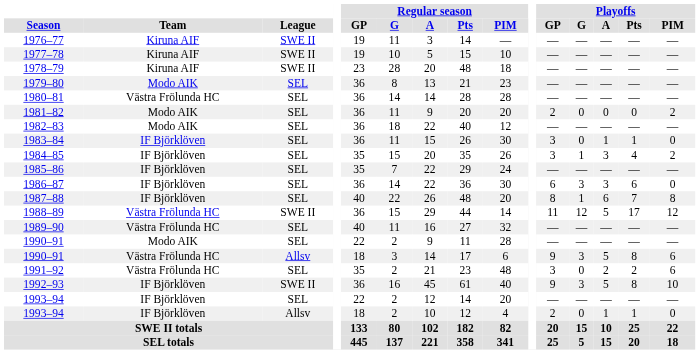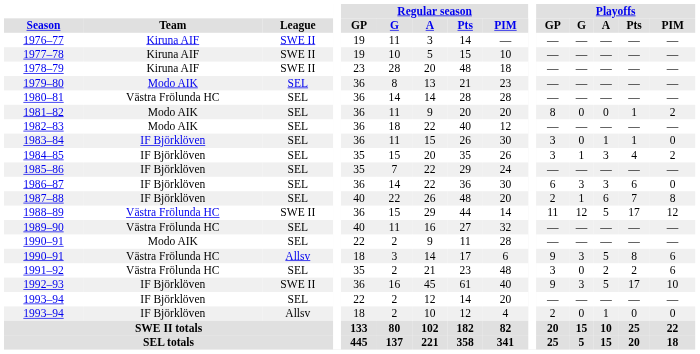 <table border="0" cellpadding="1" cellspacing="0" style="text-align:center; width:60em">
 <tr bgcolor="#e0e0e0">
 <th colspan="3" bgcolor="#ffffff"> </th>
 <th rowspan="99" bgcolor="#ffffff"> </th>
 <th colspan="5"><a href='#'>Regular season</a></th>
 <th rowspan="99" bgcolor="#ffffff"> </th>
 <th colspan="5"><a href='#'>Playoffs</a></th>
 </tr>
 <tr bgcolor="#e0e0e0">
 <th><a href='#'>Season</a></th>
 <th>Team</th>
 <th>League</th>
 <th>GP</th>
 <th><a href='#'>G</a></th>
 <th><a href='#'>A</a></th>
 <th><a href='#'>Pts</a></th>
 <th><a href='#'>PIM</a></th>
 <th>GP</th>
 <th>G</th>
 <th>A</th>
 <th>Pts</th>
 <th>PIM</th>
 </tr>
 <tr>
 <td><a href='#'>1976–77</a></td>
 <td><a href='#'>Kiruna AIF</a></td>
 <td><a href='#'>SWE II</a></td>
 <td>19</td>
 <td>11</td>
 <td>3</td>
 <td>14</td>
 <td>—</td>
 <td>—</td>
 <td>—</td>
 <td>—</td>
 <td>—</td>
 <td>—</td>
 </tr>
 <tr bgcolor="#f0f0f0">
 <td><a href='#'>1977–78</a></td>
 <td>Kiruna AIF</td>
 <td>SWE II</td>
 <td>19</td>
 <td>10</td>
 <td>5</td>
 <td>15</td>
 <td>10</td>
 <td>—</td>
 <td>—</td>
 <td>—</td>
 <td>—</td>
 <td>—</td>
 </tr>
 <tr>
 <td><a href='#'>1978–79</a></td>
 <td>Kiruna AIF</td>
 <td>SWE II</td>
 <td>23</td>
 <td>28</td>
 <td>20</td>
 <td>48</td>
 <td>18</td>
 <td>—</td>
 <td>—</td>
 <td>—</td>
 <td>—</td>
 <td>—</td>
 </tr>
 <tr bgcolor="#f0f0f0">
 <td><a href='#'>1979–80</a></td>
 <td><a href='#'>Modo AIK</a></td>
 <td><a href='#'>SEL</a></td>
 <td>36</td>
 <td>8</td>
 <td>13</td>
 <td>21</td>
 <td>23</td>
 <td>—</td>
 <td>—</td>
 <td>—</td>
 <td>—</td>
 <td>—</td>
 </tr>
 <tr>
 <td><a href='#'>1980–81</a></td>
 <td>Västra Frölunda HC</td>
 <td>SEL</td>
 <td>36</td>
 <td>14</td>
 <td>14</td>
 <td>28</td>
 <td>28</td>
 <td>—</td>
 <td>—</td>
 <td>—</td>
 <td>—</td>
 <td>—</td>
 </tr>
 <tr bgcolor="#f0f0f0">
 <td><a href='#'>1981–82</a></td>
 <td>Modo AIK</td>
 <td>SEL</td>
 <td>36</td>
 <td>11</td>
 <td>9</td>
 <td>20</td>
 <td>20</td>
-<td>2</td>
+<td>8</td>
 <td>0</td>
 <td>0</td>
-<td>0</td>
+<td>1</td>
 <td>2</td>
 </tr>
 <tr>
 <td><a href='#'>1982–83</a></td>
 <td>Modo AIK</td>
 <td>SEL</td>
 <td>36</td>
 <td>18</td>
 <td>22</td>
 <td>40</td>
 <td>12</td>
 <td>—</td>
 <td>—</td>
 <td>—</td>
 <td>—</td>
 <td>—</td>
 </tr>
 <tr bgcolor="#f0f0f0">
 <td><a href='#'>1983–84</a></td>
 <td><a href='#'>IF Björklöven</a></td>
 <td>SEL</td>
 <td>36</td>
 <td>11</td>
 <td>15</td>
 <td>26</td>
 <td>30</td>
 <td>3</td>
 <td>0</td>
 <td>1</td>
 <td>1</td>
 <td>0</td>
 </tr>
 <tr>
 <td><a href='#'>1984–85</a></td>
 <td>IF Björklöven</td>
 <td>SEL</td>
 <td>35</td>
 <td>15</td>
 <td>20</td>
 <td>35</td>
 <td>26</td>
 <td>3</td>
 <td>1</td>
 <td>3</td>
 <td>4</td>
 <td>2</td>
 </tr>
 <tr bgcolor="#f0f0f0">
 <td><a href='#'>1985–86</a></td>
 <td>IF Björklöven</td>
 <td>SEL</td>
 <td>35</td>
 <td>7</td>
 <td>22</td>
 <td>29</td>
 <td>24</td>
 <td>—</td>
 <td>—</td>
 <td>—</td>
 <td>—</td>
 <td>—</td>
 </tr>
 <tr>
 <td><a href='#'>1986–87</a></td>
 <td>IF Björklöven</td>
 <td>SEL</td>
 <td>36</td>
 <td>14</td>
 <td>22</td>
 <td>36</td>
 <td>30</td>
 <td>6</td>
 <td>3</td>
 <td>3</td>
 <td>6</td>
 <td>0</td>
 </tr>
 <tr bgcolor="#f0f0f0">
 <td><a href='#'>1987–88</a></td>
 <td>IF Björklöven</td>
 <td>SEL</td>
 <td>40</td>
 <td>22</td>
 <td>26</td>
 <td>48</td>
 <td>20</td>
-<td>8</td>
+<td>2</td>
 <td>1</td>
 <td>6</td>
 <td>7</td>
 <td>8</td>
 </tr>
 <tr>
 <td><a href='#'>1988–89</a></td>
 <td><a href='#'>Västra Frölunda HC</a></td>
 <td>SWE II</td>
 <td>36</td>
 <td>15</td>
 <td>29</td>
 <td>44</td>
 <td>14</td>
 <td>11</td>
 <td>12</td>
 <td>5</td>
 <td>17</td>
 <td>12</td>
 </tr>
 <tr bgcolor="#f0f0f0">
 <td><a href='#'>1989–90</a></td>
 <td>Västra Frölunda HC</td>
 <td>SEL</td>
 <td>40</td>
 <td>11</td>
 <td>16</td>
 <td>27</td>
 <td>32</td>
 <td>—</td>
 <td>—</td>
 <td>—</td>
 <td>—</td>
 <td>—</td>
 </tr>
 <tr>
 <td><a href='#'>1990–91</a></td>
 <td>Modo AIK</td>
 <td>SEL</td>
 <td>22</td>
 <td>2</td>
 <td>9</td>
 <td>11</td>
 <td>28</td>
 <td>—</td>
 <td>—</td>
 <td>—</td>
 <td>—</td>
 <td>—</td>
 </tr>
 <tr bgcolor="#f0f0f0">
 <td><a href='#'>1990–91</a></td>
 <td>Västra Frölunda HC</td>
 <td><a href='#'>Allsv</a></td>
 <td>18</td>
 <td>3</td>
 <td>14</td>
 <td>17</td>
 <td>6</td>
 <td>9</td>
 <td>3</td>
 <td>5</td>
 <td>8</td>
 <td>6</td>
 </tr>
 <tr>
 <td><a href='#'>1991–92</a></td>
 <td>Västra Frölunda HC</td>
 <td>SEL</td>
 <td>35</td>
 <td>2</td>
 <td>21</td>
 <td>23</td>
 <td>48</td>
 <td>3</td>
 <td>0</td>
 <td>2</td>
 <td>2</td>
 <td>6</td>
 </tr>
 <tr bgcolor="#f0f0f0">
 <td><a href='#'>1992–93</a></td>
 <td>IF Björklöven</td>
 <td>SWE II</td>
 <td>36</td>
 <td>16</td>
 <td>45</td>
 <td>61</td>
 <td>40</td>
 <td>9</td>
 <td>3</td>
 <td>5</td>
-<td>8</td>
+<td>17</td>
 <td>10</td>
 </tr>
 <tr>
 <td><a href='#'>1993–94</a></td>
 <td>IF Björklöven</td>
 <td>SEL</td>
 <td>22</td>
 <td>2</td>
 <td>12</td>
 <td>14</td>
 <td>20</td>
 <td>—</td>
 <td>—</td>
 <td>—</td>
 <td>—</td>
 <td>—</td>
 </tr>
 <tr bgcolor="#f0f0f0">
 <td><a href='#'>1993–94</a></td>
 <td>IF Björklöven</td>
 <td>Allsv</td>
 <td>18</td>
 <td>2</td>
 <td>10</td>
 <td>12</td>
 <td>4</td>
 <td>2</td>
 <td>0</td>
 <td>1</td>
-<td>1</td>
+<td>0</td>
 <td>0</td>
 </tr>
 <tr bgcolor="#e0e0e0">
 <th colspan="3">SWE II totals</th>
 <th>133</th>
 <th>80</th>
 <th>102</th>
 <th>182</th>
 <th>82</th>
 <th>20</th>
 <th>15</th>
 <th>10</th>
 <th>25</th>
 <th>22</th>
 </tr>
 <tr bgcolor="#e0e0e0">
 <th colspan="3">SEL totals</th>
 <th>445</th>
 <th>137</th>
 <th>221</th>
 <th>358</th>
 <th>341</th>
 <th>25</th>
 <th>5</th>
 <th>15</th>
 <th>20</th>
 <th>18</th>
 </tr>
 </table>
